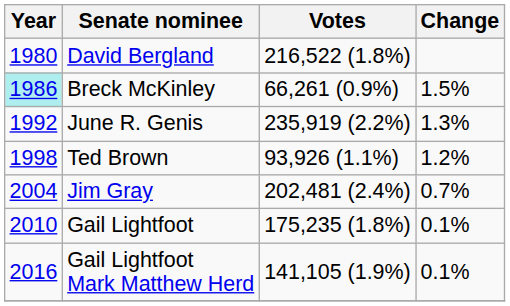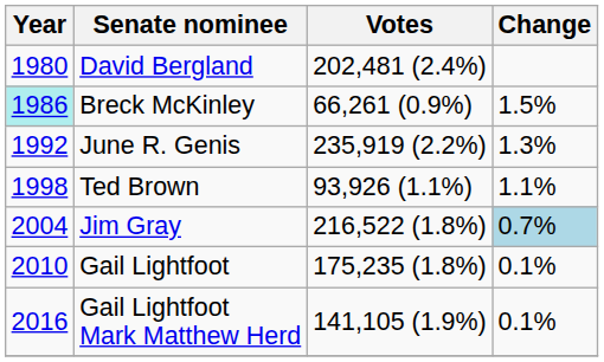 <table class="wikitable">
 <tr>
 <th>Year</th>
 <th>Senate nominee</th>
 <th>Votes</th>
 <th>Change</th>
 </tr>
 <tr>
 <td><a href='#'>1980</a></td>
 <td><a href='#'>David Bergland</a></td>
-<td>216,522 (1.8%)</td>
+<td>202,481 (2.4%)</td>
 <td></td>
 </tr>
 <tr>
 <td style="background: paleturquoise;"><a href='#'>1986</a></td>
 <td>Breck McKinley</td>
 <td>66,261 (0.9%)</td>
 <td> 1.5%</td>
 </tr>
 <tr>
 <td><a href='#'>1992</a></td>
 <td>June R. Genis</td>
 <td>235,919 (2.2%)</td>
 <td> 1.3%</td>
 </tr>
 <tr>
 <td><a href='#'>1998</a></td>
 <td>Ted Brown</td>
 <td>93,926 (1.1%)</td>
-<td> 1.2%</td>
+<td> 1.1%</td>
 </tr>
 <tr>
 <td><a href='#'>2004</a></td>
 <td><a href='#'>Jim Gray</a></td>
-<td>202,481 (2.4%)</td>
-<td> 0.7%</td>
+<td>216,522 (1.8%)</td>
+<td style="background: lightblue;"> 0.7%</td>
 </tr>
 <tr>
 <td><a href='#'>2010</a></td>
 <td>Gail Lightfoot</td>
 <td>175,235 (1.8%)</td>
 <td> 0.1%</td>
 </tr>
 <tr>
 <td><a href='#'>2016</a></td>
 <td>Gail Lightfoot<br><a href='#'>Mark Matthew Herd</a></td>
 <td>141,105 (1.9%)</td>
 <td> 0.1%</td>
 </tr>
 <tr>
 </tr>
 </table>
